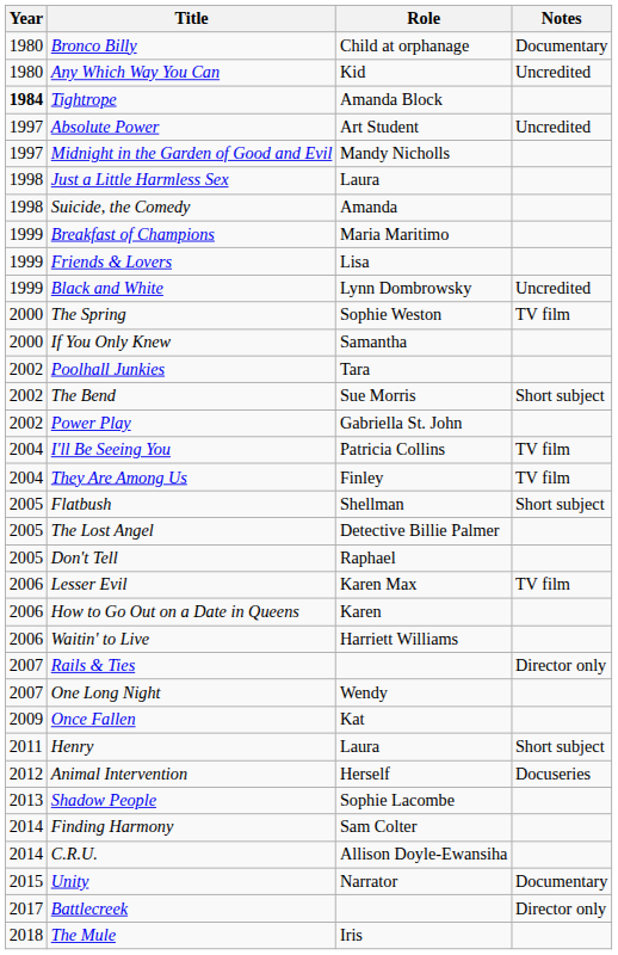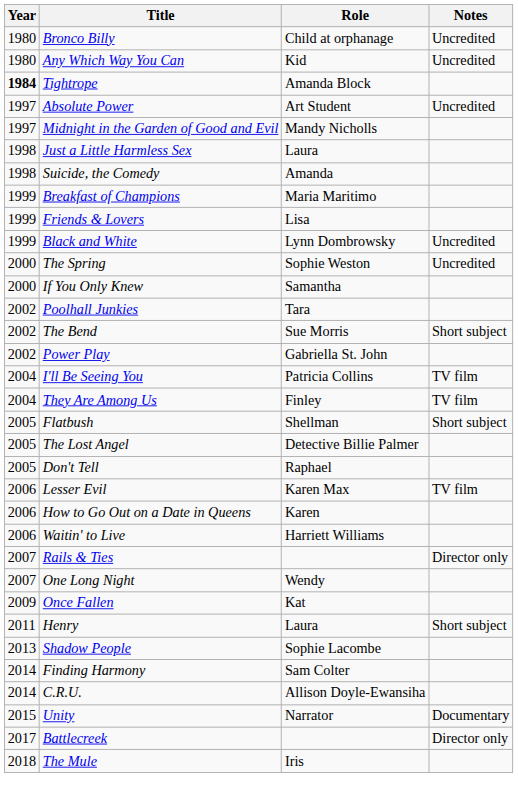 <table class="wikitable sortable">
 <tr>
 <th>Year</th>
 <th>Title</th>
 <th>Role</th>
 <th>Notes</th>
 </tr>
 <tr>
 <td>1980</td>
 <td><em><a href='#'>Bronco Billy</a></em></td>
 <td>Child at orphanage</td>
-<td>Documentary</td>
+<td>Uncredited</td>
 </tr>
 <tr>
 <td>1980</td>
 <td><em><a href='#'>Any Which Way You Can</a></em></td>
 <td>Kid</td>
 <td>Uncredited</td>
 </tr>
 <tr>
 <td><strong>1984</strong></td>
 <td><em><a href='#'>Tightrope</a></em></td>
 <td>Amanda Block</td>
 <td></td>
 </tr>
 <tr>
 <td>1997</td>
 <td><em><a href='#'>Absolute Power</a></em></td>
 <td>Art Student</td>
 <td>Uncredited</td>
 </tr>
 <tr>
 <td>1997</td>
 <td><em><a href='#'>Midnight in the Garden of Good and Evil</a></em></td>
 <td>Mandy Nicholls</td>
 <td></td>
 </tr>
 <tr>
 <td>1998</td>
 <td><em><a href='#'>Just a Little Harmless Sex</a></em></td>
 <td>Laura</td>
 <td></td>
 </tr>
 <tr>
 <td>1998</td>
 <td><em>Suicide, the Comedy</em></td>
 <td>Amanda</td>
 <td></td>
 </tr>
 <tr>
 <td>1999</td>
 <td><em><a href='#'>Breakfast of Champions</a></em></td>
 <td>Maria Maritimo</td>
 <td></td>
 </tr>
 <tr>
 <td>1999</td>
 <td><em><a href='#'>Friends & Lovers</a></em></td>
 <td>Lisa</td>
 <td></td>
 </tr>
 <tr>
 <td>1999</td>
 <td><em><a href='#'>Black and White</a></em></td>
 <td>Lynn Dombrowsky</td>
 <td>Uncredited</td>
 </tr>
 <tr>
 <td>2000</td>
 <td><em>The Spring</em></td>
 <td>Sophie Weston</td>
-<td>TV film</td>
+<td>Uncredited</td>
 </tr>
 <tr>
 <td>2000</td>
 <td><em>If You Only Knew</em></td>
 <td>Samantha</td>
 <td></td>
 </tr>
 <tr>
 <td>2002</td>
 <td><em><a href='#'>Poolhall Junkies</a></em></td>
 <td>Tara</td>
 <td></td>
 </tr>
 <tr>
 <td>2002</td>
 <td><em>The Bend</em></td>
 <td>Sue Morris</td>
 <td>Short subject</td>
 </tr>
 <tr>
 <td>2002</td>
 <td><em><a href='#'>Power Play</a></em></td>
 <td>Gabriella St. John</td>
 <td></td>
 </tr>
 <tr>
 <td>2004</td>
 <td><em><a href='#'>I'll Be Seeing You</a></em></td>
 <td>Patricia Collins</td>
 <td>TV film</td>
 </tr>
 <tr>
 <td>2004</td>
 <td><em><a href='#'>They Are Among Us</a></em></td>
 <td>Finley</td>
 <td>TV film</td>
 </tr>
 <tr>
 <td>2005</td>
 <td><em>Flatbush</em></td>
 <td>Shellman</td>
 <td>Short subject</td>
 </tr>
 <tr>
 <td>2005</td>
 <td><em>The Lost Angel</em></td>
 <td>Detective Billie Palmer</td>
 <td></td>
 </tr>
 <tr>
 <td>2005</td>
 <td><em>Don't Tell</em></td>
 <td>Raphael</td>
 <td></td>
 </tr>
 <tr>
 <td>2006</td>
 <td><em>Lesser Evil</em></td>
 <td>Karen Max</td>
 <td>TV film</td>
 </tr>
 <tr>
 <td>2006</td>
 <td><em>How to Go Out on a Date in Queens</em></td>
 <td>Karen</td>
 <td></td>
 </tr>
 <tr>
 <td>2006</td>
 <td><em>Waitin' to Live</em></td>
 <td>Harriett Williams</td>
 <td></td>
 </tr>
 <tr>
 <td>2007</td>
 <td><em><a href='#'>Rails & Ties</a></em></td>
 <td></td>
 <td>Director only</td>
 </tr>
 <tr>
 <td>2007</td>
 <td><em>One Long Night</em></td>
 <td>Wendy</td>
 <td></td>
 </tr>
 <tr>
 <td>2009</td>
 <td><em><a href='#'>Once Fallen</a></em></td>
 <td>Kat</td>
 <td></td>
 </tr>
 <tr>
 <td>2011</td>
 <td><em>Henry</em></td>
 <td>Laura</td>
 <td>Short subject</td>
 </tr>
 <tr>
-<td>2012</td>
-<td><em>Animal Intervention</em></td>
-<td>Herself</td>
-<td>Docuseries</td>
-</tr>
-<tr>
 <td>2013</td>
 <td><em><a href='#'>Shadow People</a></em></td>
 <td>Sophie Lacombe</td>
 <td></td>
 </tr>
 <tr>
 <td>2014</td>
 <td><em>Finding Harmony</em></td>
 <td>Sam Colter</td>
 <td></td>
 </tr>
 <tr>
 <td>2014</td>
 <td><em>C.R.U.</em></td>
 <td>Allison Doyle-Ewansiha</td>
 <td></td>
 </tr>
 <tr>
 <td>2015</td>
 <td><em><a href='#'>Unity</a></em></td>
 <td>Narrator</td>
 <td>Documentary</td>
 </tr>
 <tr>
 <td>2017</td>
 <td><em><a href='#'>Battlecreek</a></em></td>
 <td></td>
 <td>Director only</td>
 </tr>
 <tr>
 <td>2018</td>
 <td><em><a href='#'>The Mule</a></em></td>
 <td>Iris</td>
 <td></td>
 </tr>
 </table>
